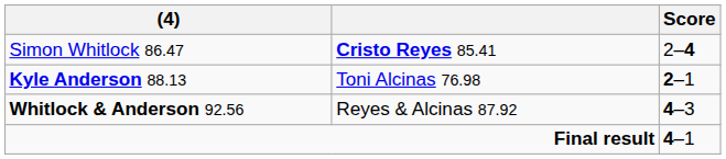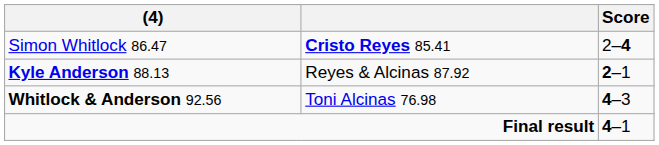 <table class="wikitable">
 <tr>
 <th width=270><strong></strong> (4)</th>
 <th width=270></th>
 <th>Score</th>
 </tr>
 <tr>
 <td><a href='#'>Simon Whitlock</a> <small><span>86.47</span></small></td>
 <td><strong><a href='#'>Cristo Reyes</a></strong> <small><span>85.41</span></small></td>
 <td>2–<strong>4</strong></td>
 </tr>
 <tr>
 <td><strong><a href='#'>Kyle Anderson</a></strong> <small><span>88.13</span></small></td>
-<td><a href='#'>Toni Alcinas</a> <small>76.98<span></span></small></td>
+<td>Reyes & Alcinas <small><span>87.92</span></small></td>
 <td><strong>2</strong>–1</td>
 </tr>
 <tr>
 <td><strong>Whitlock & Anderson</strong> <small><span>92.56</span></small></td>
-<td>Reyes & Alcinas <small><span>87.92</span></small></td>
+<td><a href='#'>Toni Alcinas</a> <small>76.98<span></span></small></td>
 <td><strong>4</strong>–3</td>
 </tr>
 <tr>
 <td colspan="2" align="right"><strong>Final result</strong></td>
 <td><strong>4</strong>–1</td>
 </tr>
 </table>
